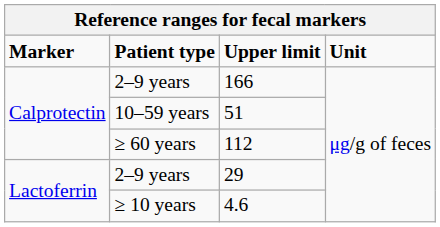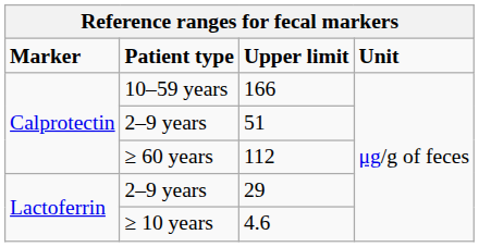 <table class="wikitable">
 <tr>
 <th colspan="6">Reference ranges for fecal markers</th>
 </tr>
 <tr>
 <td><strong>Marker</strong></td>
 <td><strong>Patient type</strong></td>
 <td><strong>Upper limit</strong></td>
 <td><strong>Unit</strong></td>
 </tr>
 <tr>
 <td rowspan="3"><a href='#'>Calprotectin</a></td>
-<td>2–9 years</td>
+<td>10–59 years</td>
 <td>166</td>
 <td rowspan="5"><a href='#'>μg</a>/g of feces</td>
 </tr>
 <tr>
-<td>10–59 years</td>
+<td>2–9 years</td>
 <td>51</td>
 </tr>
 <tr>
 <td>≥ 60 years</td>
 <td>112</td>
 </tr>
 <tr>
 <td rowspan="2"><a href='#'>Lactoferrin</a></td>
 <td>2–9 years</td>
 <td>29</td>
 </tr>
 <tr>
 <td>≥ 10 years</td>
 <td>4.6</td>
 </tr>
 </table>
